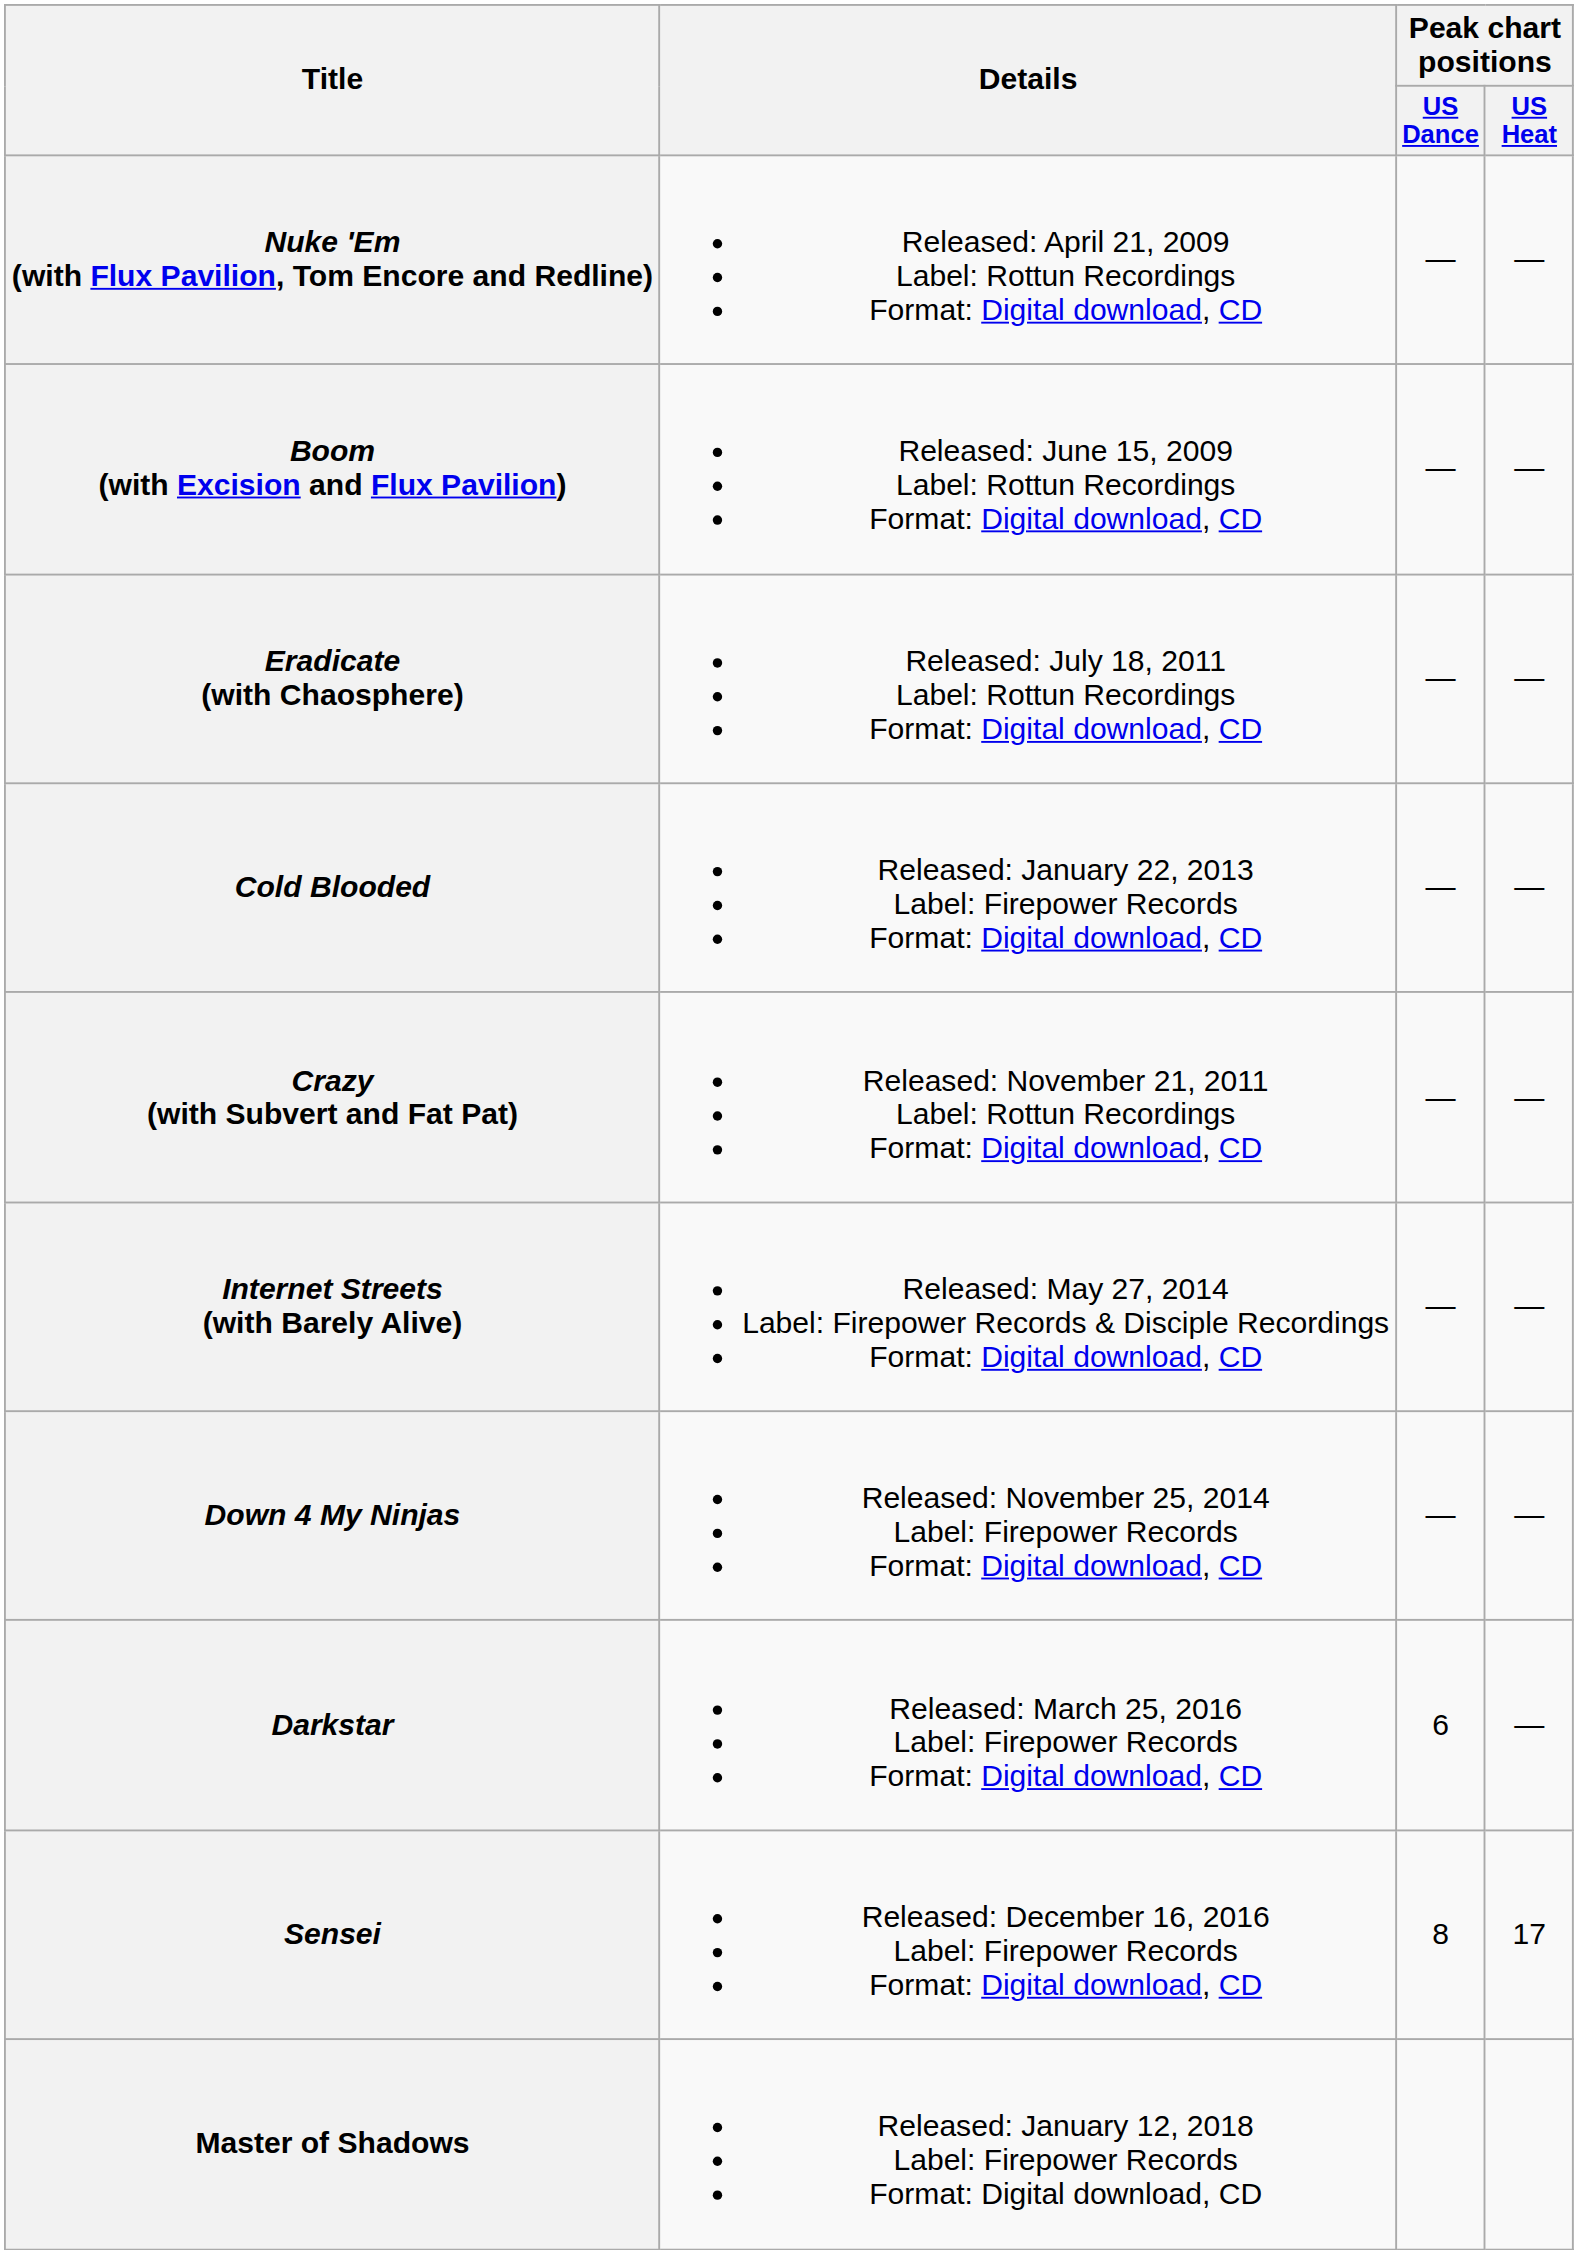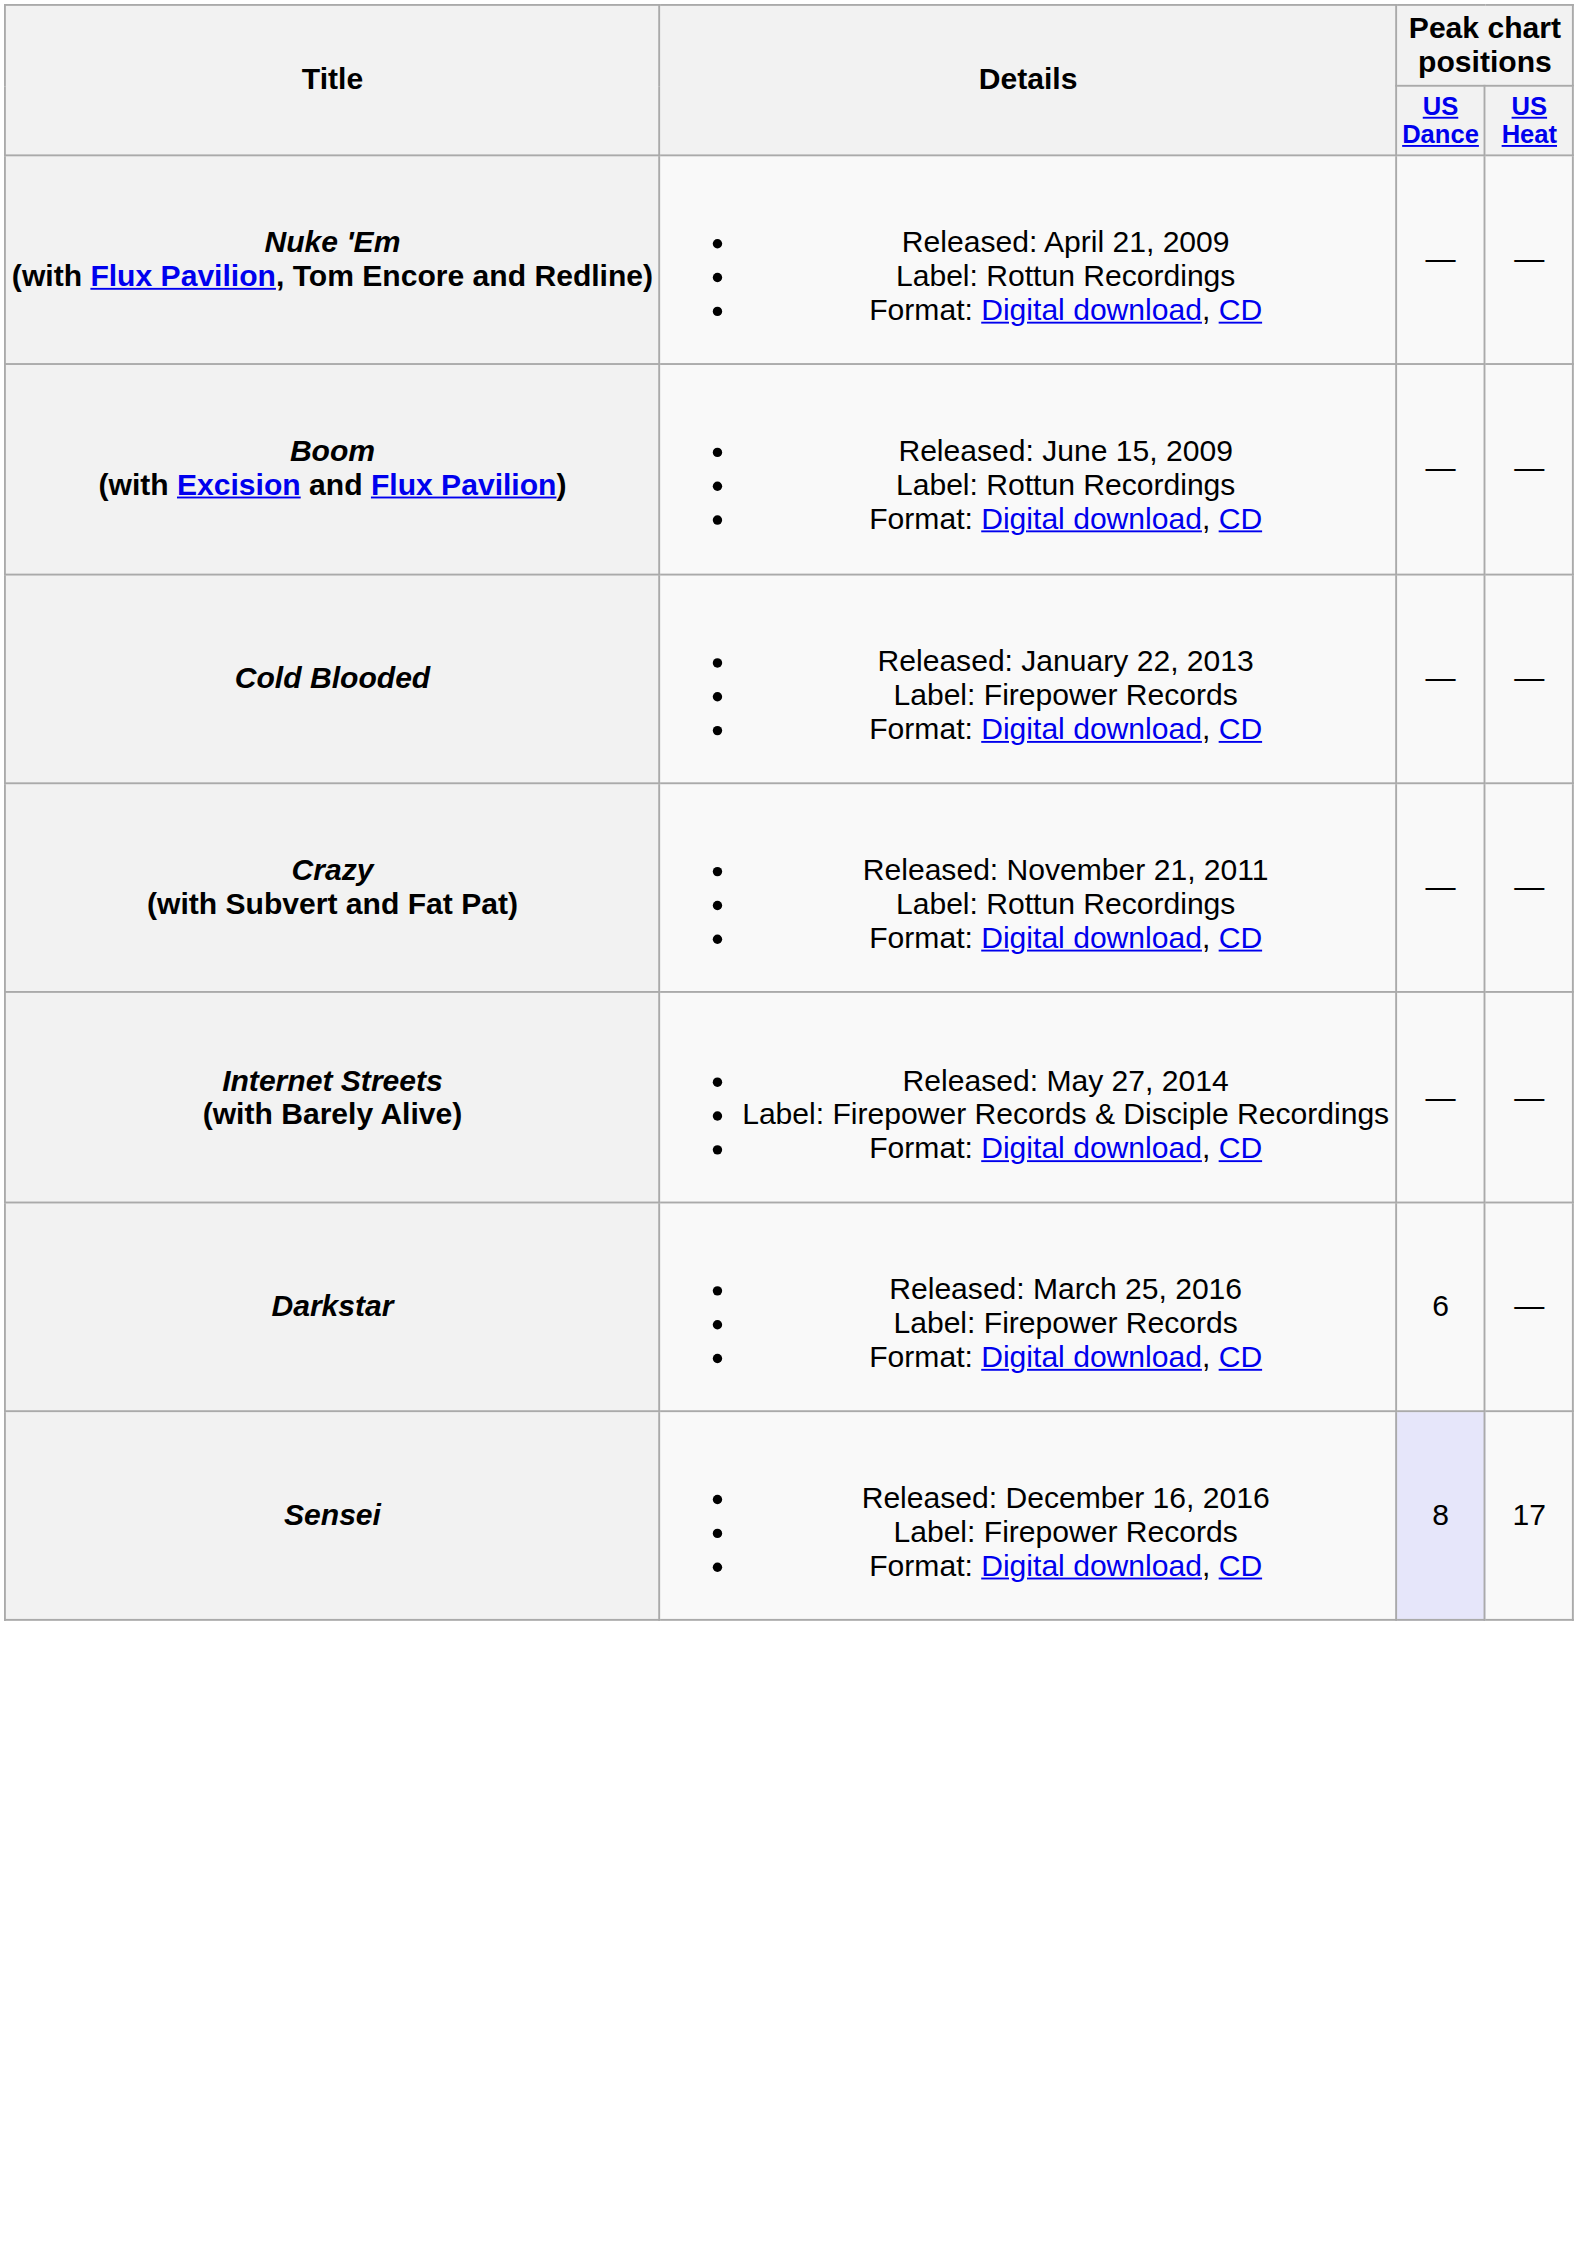 <table class="wikitable plainrowheaders" style="text-align:center;">
 <tr>
 <th rowspan="2" scope="col">Title</th>
 <th rowspan="2" scope="col">Details</th>
 <th colspan="2">Peak chart positions</th>
 </tr>
 <tr>
 <th scope="col" style="width:3em;font-size:85%;"><a href='#'>US</a><br><a href='#'>Dance</a><br></th>
 <th scope="col" style="width:3em;font-size:85%;"><a href='#'>US</a><br><a href='#'>Heat</a><br></th>
 </tr>
 <tr>
 <th scope="row"><em>Nuke 'Em</em><br><span>(with <a href='#'>Flux Pavilion</a>, Tom Encore and Redline)</span></th>
 <td><br><ul><li>Released: April 21, 2009</li><li>Label: Rottun Recordings</li><li>Format: <a href='#'>Digital download</a>, <a href='#'>CD</a></li></ul></td>
 <td>—</td>
 <td>—</td>
 </tr>
 <tr>
 <th scope="row"><em>Boom</em><br><span>(with <a href='#'>Excision</a> and <a href='#'>Flux Pavilion</a>)</span></th>
 <td><br><ul><li>Released: June 15, 2009</li><li>Label: Rottun Recordings</li><li>Format: <a href='#'>Digital download</a>, <a href='#'>CD</a></li></ul></td>
 <td>—</td>
 <td>—</td>
 </tr>
 <tr>
-<th scope="row"><em>Eradicate</em><br><span>(with Chaosphere)</span></th>
-<td><br><ul><li>Released: July 18, 2011</li><li>Label: Rottun Recordings</li><li>Format: <a href='#'>Digital download</a>, <a href='#'>CD</a></li></ul></td>
-<td>—</td>
-<td>—</td>
-</tr>
-<tr>
 <th scope="row"><em>Cold Blooded</em></th>
 <td><br><ul><li>Released: January 22, 2013</li><li>Label: Firepower Records</li><li>Format: <a href='#'>Digital download</a>, <a href='#'>CD</a></li></ul></td>
 <td>—</td>
 <td>—</td>
 </tr>
 <tr>
 <th scope="row"><em>Crazy</em><br><span>(with Subvert and Fat Pat)</span></th>
 <td><br><ul><li>Released: November 21, 2011</li><li>Label: Rottun Recordings</li><li>Format: <a href='#'>Digital download</a>, <a href='#'>CD</a></li></ul></td>
 <td>—</td>
 <td>—</td>
 </tr>
 <tr>
 <th scope="row"><em>Internet Streets</em><br><span>(with Barely Alive)</span></th>
 <td><br><ul><li>Released: May 27, 2014</li><li>Label: Firepower Records & Disciple Recordings</li><li>Format: <a href='#'>Digital download</a>, <a href='#'>CD</a></li></ul></td>
 <td>—</td>
 <td>—</td>
 </tr>
 <tr>
-<th scope="row"><em>Down 4 My Ninjas</em></th>
-<td><br><ul><li>Released: November 25, 2014</li><li>Label: Firepower Records</li><li>Format: <a href='#'>Digital download</a>, <a href='#'>CD</a></li></ul></td>
-<td>—</td>
-<td>—</td>
-</tr>
-<tr>
 <th scope="row"><em>Darkstar</em></th>
 <td><br><ul><li>Released: March 25, 2016</li><li>Label: Firepower Records</li><li>Format: <a href='#'>Digital download</a>, <a href='#'>CD</a></li></ul></td>
 <td>6</td>
 <td>—</td>
 </tr>
 <tr>
 <th scope="row"><em>Sensei</em></th>
 <td><br><ul><li>Released: December 16, 2016</li><li>Label: Firepower Records</li><li>Format: <a href='#'>Digital download</a>, <a href='#'>CD</a></li></ul></td>
-<td>8</td>
+<td style="background: lavender;">8</td>
 <td>17</td>
 </tr>
-<tr>
-<th>Master of Shadows</th>
-<td><br><ul><li>Released: January 12, 2018</li><li>Label: Firepower Records</li><li>Format: Digital download, CD</li></ul></td>
-<td></td>
-<td></td>
-</tr>
 </table>
